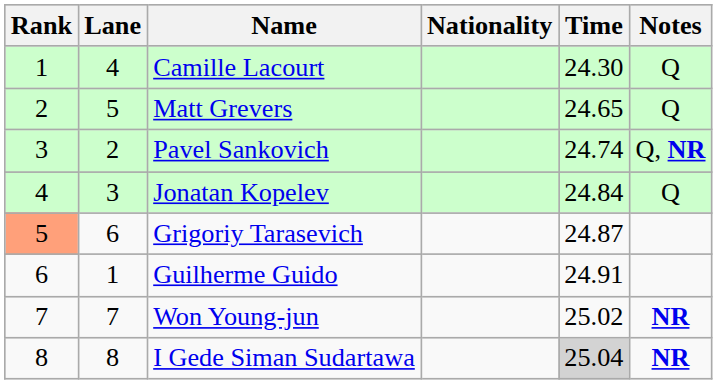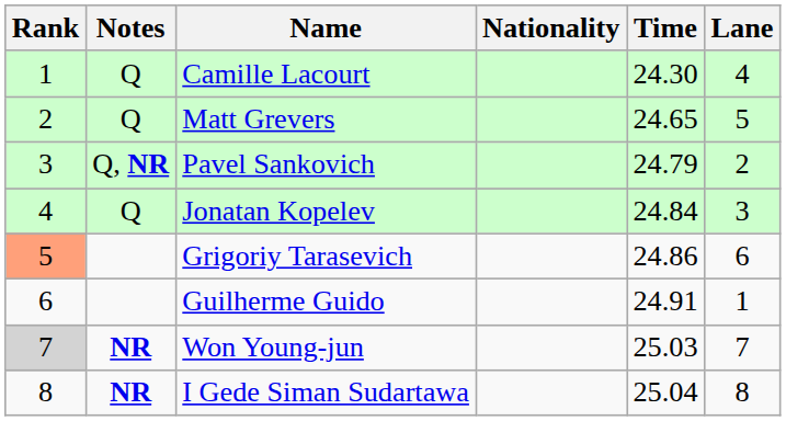 <table class="wikitable sortable" style="text-align:center">
 <tr>
 <th>Rank</th>
-<th>Lane</th>
+<th>Notes</th>
 <th>Name</th>
 <th>Nationality</th>
 <th>Time</th>
-<th>Notes</th>
+<th>Lane</th>
 </tr>
 <tr bgcolor=ccffcc>
 <td>1</td>
-<td>4</td>
+<td>Q</td>
 <td align=left><a href='#'>Camille Lacourt</a></td>
 <td align=left></td>
 <td>24.30</td>
-<td>Q</td>
+<td>4</td>
 </tr>
 <tr bgcolor=ccffcc>
 <td>2</td>
-<td>5</td>
+<td>Q</td>
 <td align=left><a href='#'>Matt Grevers</a></td>
 <td align=left></td>
 <td>24.65</td>
-<td>Q</td>
+<td>5</td>
 </tr>
 <tr bgcolor=ccffcc>
 <td>3</td>
-<td>2</td>
+<td>Q, <strong><a href='#'>NR</a></strong></td>
 <td align=left><a href='#'>Pavel Sankovich</a></td>
 <td align=left></td>
-<td>24.74</td>
-<td>Q, <strong><a href='#'>NR</a></strong></td>
+<td>24.79</td>
+<td>2</td>
 </tr>
 <tr bgcolor=ccffcc>
 <td>4</td>
-<td>3</td>
+<td>Q</td>
 <td align=left><a href='#'>Jonatan Kopelev</a></td>
 <td align=left></td>
 <td>24.84</td>
-<td>Q</td>
+<td>3</td>
 </tr>
 <tr>
 <td style="background: lightsalmon;">5</td>
-<td>6</td>
+<td></td>
 <td align=left><a href='#'>Grigoriy Tarasevich</a></td>
 <td align=left></td>
-<td>24.87</td>
-<td></td>
+<td>24.86</td>
+<td>6</td>
 </tr>
 <tr>
 <td>6</td>
-<td>1</td>
+<td></td>
 <td align=left><a href='#'>Guilherme Guido</a></td>
 <td align=left></td>
 <td>24.91</td>
-<td></td>
+<td>1</td>
 </tr>
 <tr>
-<td>7</td>
-<td>7</td>
+<td style="background: lightgrey;">7</td>
+<td><strong><a href='#'>NR</a></strong></td>
 <td align=left><a href='#'>Won Young-jun</a></td>
 <td align=left></td>
-<td>25.02</td>
-<td><strong><a href='#'>NR</a></strong></td>
+<td>25.03</td>
+<td>7</td>
 </tr>
 <tr>
 <td>8</td>
-<td>8</td>
+<td><strong><a href='#'>NR</a></strong></td>
 <td align=left><a href='#'>I Gede Siman Sudartawa</a></td>
 <td align=left></td>
-<td style="background: lightgrey;">25.04</td>
-<td><strong><a href='#'>NR</a></strong></td>
+<td>25.04</td>
+<td>8</td>
 </tr>
 </table>
